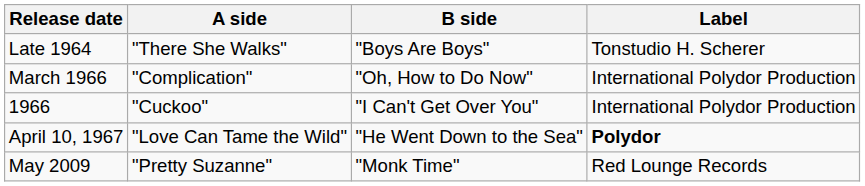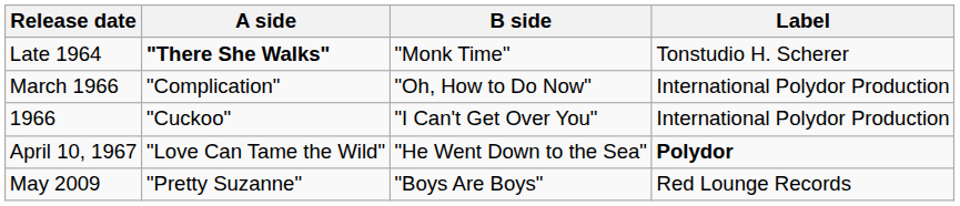 <table class="wikitable">
 <tr>
 <th>Release date</th>
 <th>A side</th>
 <th>B side</th>
 <th>Label</th>
 </tr>
 <tr>
 <td>Late 1964</td>
-<td>"There She Walks"</td>
-<td>"Boys Are Boys"</td>
+<td><strong>"There She Walks"</strong></td>
+<td>"Monk Time"</td>
 <td>Tonstudio H. Scherer </td>
 </tr>
 <tr>
 <td>March 1966</td>
 <td>"Complication"</td>
 <td>"Oh, How to Do Now"</td>
 <td>International Polydor Production </td>
 </tr>
 <tr>
 <td>1966</td>
 <td>"Cuckoo"</td>
 <td>"I Can't Get Over You"</td>
 <td>International Polydor Production </td>
 </tr>
 <tr>
 <td>April 10, 1967</td>
 <td>"Love Can Tame the Wild"</td>
 <td>"He Went Down to the Sea"</td>
 <td><strong>Polydor </strong></td>
 </tr>
 <tr>
 <td>May 2009</td>
 <td>"Pretty Suzanne"</td>
-<td>"Monk Time"</td>
+<td>"Boys Are Boys"</td>
 <td>Red Lounge Records </td>
 </tr>
 </table>
